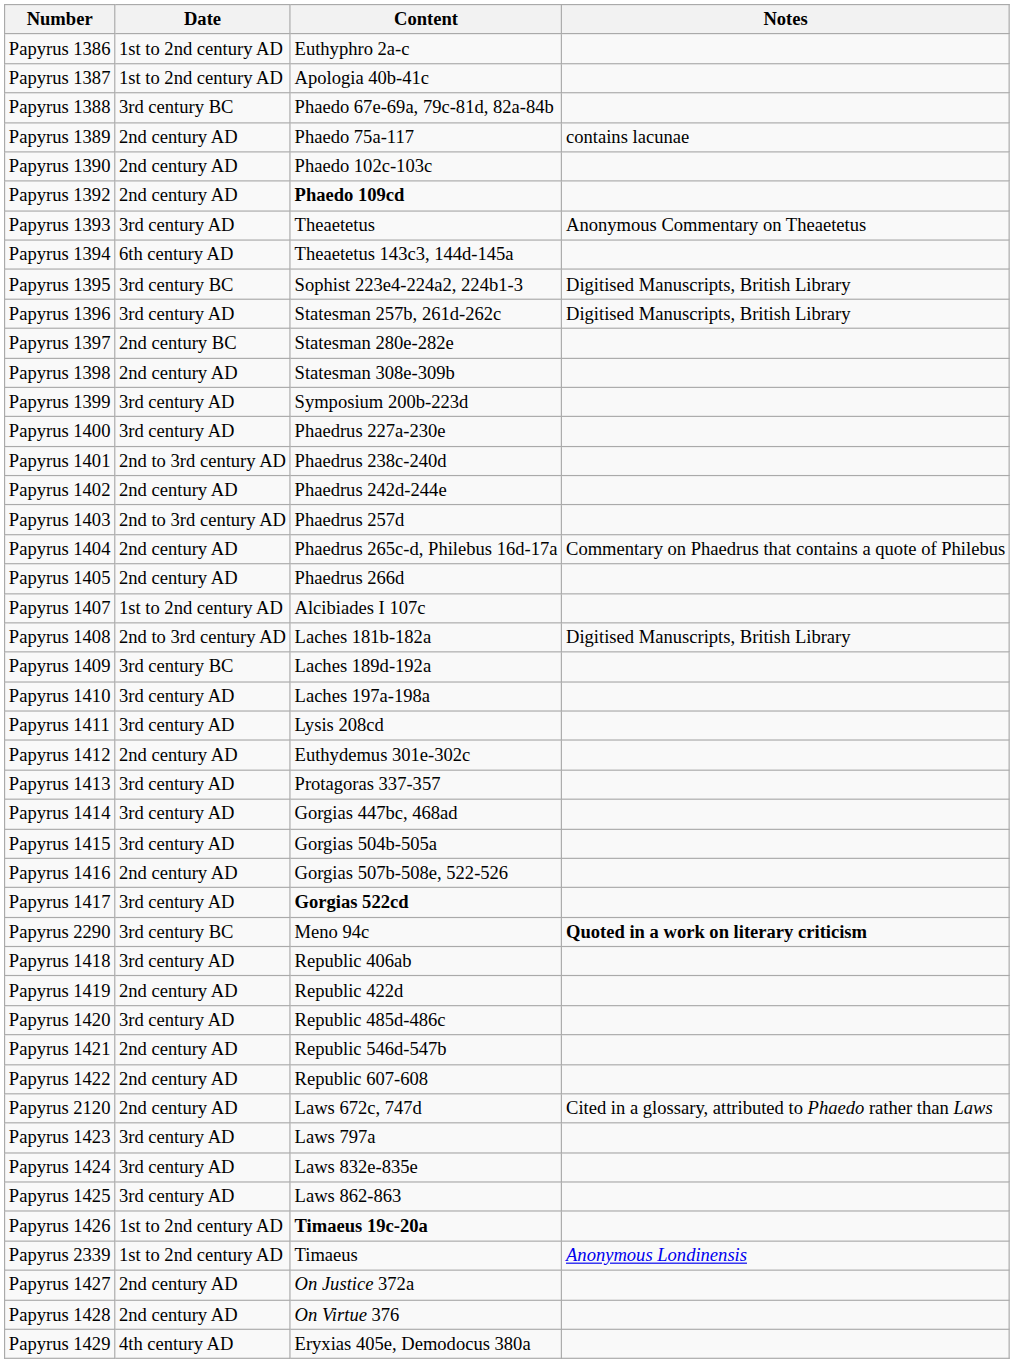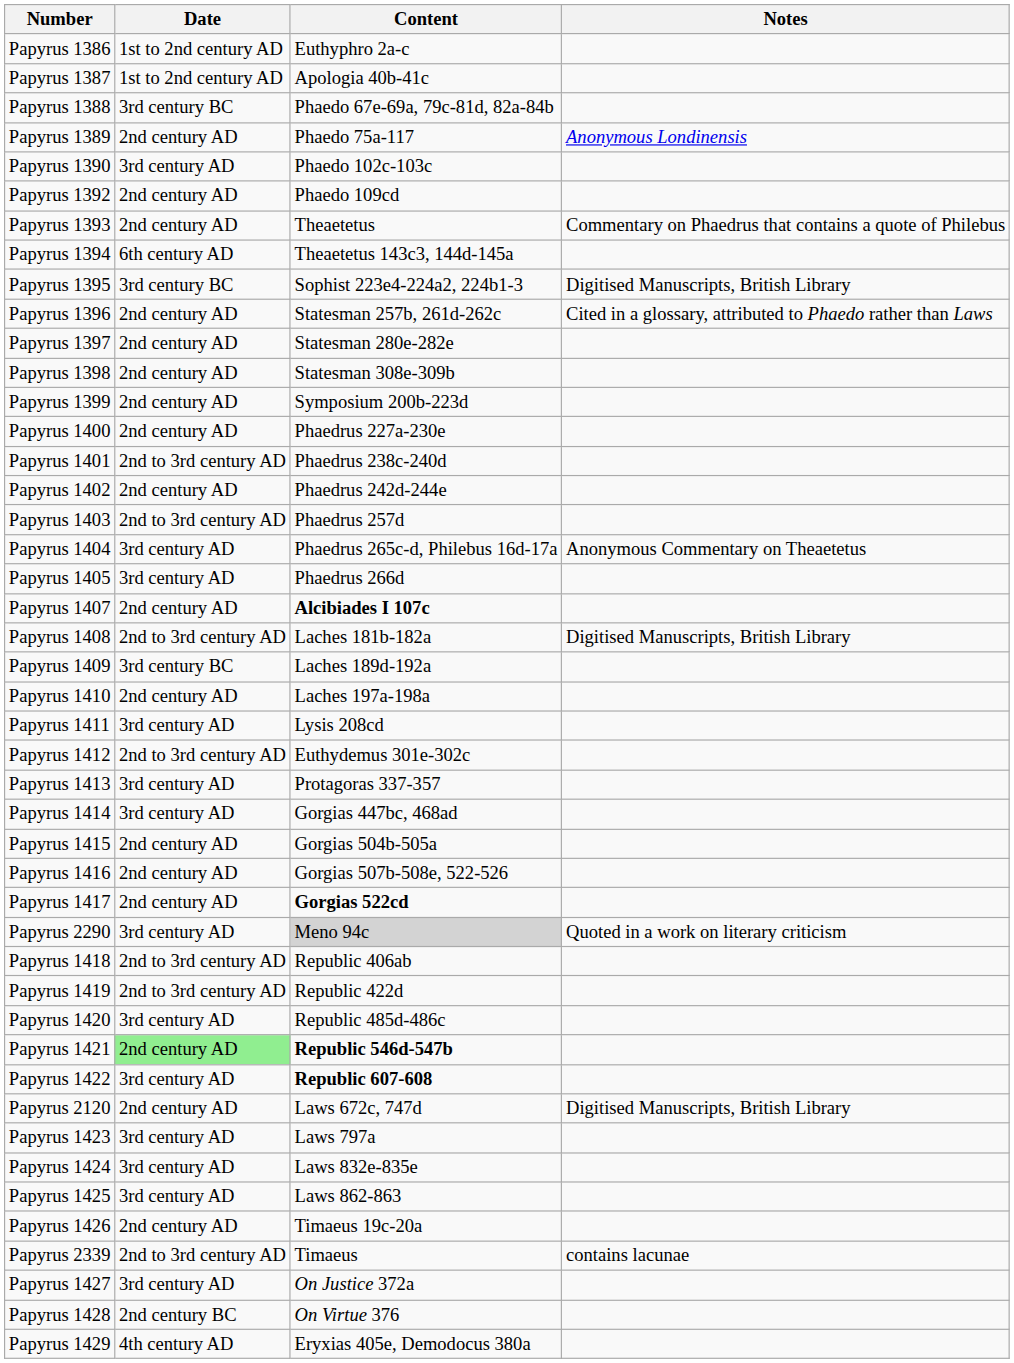 <table class="wikitable sortable" style=" font-size: 100%; ">
 <tr>
 <th>Number</th>
 <th>Date</th>
 <th>Content</th>
 <th>Notes</th>
 </tr>
 <tr>
 <td>Papyrus 1386</td>
 <td>1st to 2nd century AD</td>
 <td>Euthyphro 2a-c</td>
 <td></td>
 </tr>
 <tr>
 <td>Papyrus 1387</td>
 <td>1st to 2nd century AD</td>
 <td>Apologia 40b-41c</td>
 <td></td>
 </tr>
 <tr>
 <td>Papyrus 1388</td>
 <td>3rd century BC</td>
 <td>Phaedo 67e-69a, 79c-81d, 82a-84b</td>
 <td></td>
 </tr>
 <tr>
 <td>Papyrus 1389</td>
 <td>2nd century AD</td>
 <td>Phaedo 75a-117</td>
-<td>contains lacunae</td>
+<td><em><a href='#'>Anonymous Londinensis</a></em></td>
 </tr>
 <tr>
 <td>Papyrus 1390</td>
-<td>2nd century AD</td>
+<td>3rd century AD</td>
 <td>Phaedo 102c-103c</td>
 <td></td>
 </tr>
 <tr>
 <td>Papyrus 1392</td>
 <td>2nd century AD</td>
-<td><strong>Phaedo 109cd</strong></td>
+<td>Phaedo 109cd</td>
 <td></td>
 </tr>
 <tr>
 <td>Papyrus 1393</td>
-<td>3rd century AD</td>
+<td>2nd century AD</td>
 <td>Theaetetus</td>
-<td>Anonymous Commentary on Theaetetus</td>
+<td>Commentary on Phaedrus that contains a quote of Philebus</td>
 </tr>
 <tr>
 <td>Papyrus 1394</td>
 <td>6th century AD</td>
 <td>Theaetetus 143c3, 144d-145a</td>
 <td></td>
 </tr>
 <tr>
 <td>Papyrus 1395</td>
 <td>3rd century BC</td>
 <td>Sophist 223e4-224a2, 224b1-3</td>
 <td>Digitised Manuscripts, British Library</td>
 </tr>
 <tr>
 <td>Papyrus 1396</td>
-<td>3rd century AD</td>
+<td>2nd century AD</td>
 <td>Statesman 257b, 261d-262c</td>
-<td>Digitised Manuscripts, British Library</td>
+<td>Cited in a glossary, attributed to <em>Phaedo</em> rather than <em>Laws</em></td>
 </tr>
 <tr>
 <td>Papyrus 1397</td>
-<td>2nd century BC</td>
+<td>2nd century AD</td>
 <td>Statesman 280e-282e</td>
 <td></td>
 </tr>
 <tr>
 <td>Papyrus 1398</td>
 <td>2nd century AD</td>
 <td>Statesman 308e-309b</td>
 <td></td>
 </tr>
 <tr>
 <td>Papyrus 1399</td>
-<td>3rd century AD</td>
+<td>2nd century AD</td>
 <td>Symposium 200b-223d</td>
 <td></td>
 </tr>
 <tr>
 <td>Papyrus 1400</td>
-<td>3rd century AD</td>
+<td>2nd century AD</td>
 <td>Phaedrus 227a-230e</td>
 <td></td>
 </tr>
 <tr>
 <td>Papyrus 1401</td>
 <td>2nd to 3rd century AD</td>
 <td>Phaedrus 238c-240d</td>
 <td></td>
 </tr>
 <tr>
 <td>Papyrus 1402</td>
 <td>2nd century AD</td>
 <td>Phaedrus 242d-244e</td>
 <td></td>
 </tr>
 <tr>
 <td>Papyrus 1403</td>
 <td>2nd to 3rd century AD</td>
 <td>Phaedrus 257d</td>
 <td></td>
 </tr>
 <tr>
 <td>Papyrus 1404</td>
-<td>2nd century AD</td>
+<td>3rd century AD</td>
 <td>Phaedrus 265c-d, Philebus 16d-17a</td>
-<td>Commentary on Phaedrus that contains a quote of Philebus</td>
+<td>Anonymous Commentary on Theaetetus</td>
 </tr>
 <tr>
 <td>Papyrus 1405</td>
-<td>2nd century AD</td>
+<td>3rd century AD</td>
 <td>Phaedrus 266d</td>
 <td></td>
 </tr>
 <tr>
 <td>Papyrus 1407</td>
-<td>1st to 2nd century AD</td>
-<td>Alcibiades I 107c</td>
+<td>2nd century AD</td>
+<td><strong>Alcibiades I 107c</strong></td>
 <td></td>
 </tr>
 <tr>
 <td>Papyrus 1408</td>
 <td>2nd to 3rd century AD</td>
 <td>Laches 181b-182a</td>
 <td>Digitised Manuscripts, British Library</td>
 </tr>
 <tr>
 <td>Papyrus 1409</td>
 <td>3rd century BC</td>
 <td>Laches 189d-192a</td>
 <td></td>
 </tr>
 <tr>
 <td>Papyrus 1410</td>
-<td>3rd century AD</td>
+<td>2nd century AD</td>
 <td>Laches 197a-198a</td>
 <td></td>
 </tr>
 <tr>
 <td>Papyrus 1411</td>
 <td>3rd century AD</td>
 <td>Lysis 208cd</td>
 <td></td>
 </tr>
 <tr>
 <td>Papyrus 1412</td>
-<td>2nd century AD</td>
+<td>2nd to 3rd century AD</td>
 <td>Euthydemus 301e-302c</td>
 <td></td>
 </tr>
 <tr>
 <td>Papyrus 1413</td>
 <td>3rd century AD</td>
 <td>Protagoras 337-357</td>
 <td></td>
 </tr>
 <tr>
 <td>Papyrus 1414</td>
 <td>3rd century AD</td>
 <td>Gorgias 447bc, 468ad</td>
 <td></td>
 </tr>
 <tr>
 <td>Papyrus 1415</td>
-<td>3rd century AD</td>
+<td>2nd century AD</td>
 <td>Gorgias 504b-505a</td>
 <td></td>
 </tr>
 <tr>
 <td>Papyrus 1416</td>
 <td>2nd century AD</td>
 <td>Gorgias 507b-508e, 522-526</td>
 <td></td>
 </tr>
 <tr>
 <td>Papyrus 1417</td>
-<td>3rd century AD</td>
+<td>2nd century AD</td>
 <td><strong>Gorgias 522cd</strong></td>
 <td></td>
 </tr>
 <tr>
 <td>Papyrus 2290</td>
-<td>3rd century BC</td>
-<td>Meno 94c</td>
-<td><strong>Quoted in a work on literary criticism</strong></td>
+<td>3rd century AD</td>
+<td style="background: lightgrey;">Meno 94c</td>
+<td>Quoted in a work on literary criticism</td>
 </tr>
 <tr>
 <td>Papyrus 1418</td>
-<td>3rd century AD</td>
+<td>2nd to 3rd century AD</td>
 <td>Republic 406ab</td>
 <td></td>
 </tr>
 <tr>
 <td>Papyrus 1419</td>
-<td>2nd century AD</td>
+<td>2nd to 3rd century AD</td>
 <td>Republic 422d</td>
 <td></td>
 </tr>
 <tr>
 <td>Papyrus 1420</td>
 <td>3rd century AD</td>
 <td>Republic 485d-486c</td>
 <td></td>
 </tr>
 <tr>
 <td>Papyrus 1421</td>
-<td>2nd century AD</td>
-<td>Republic 546d-547b</td>
+<td style="background: lightgreen;">2nd century AD</td>
+<td><strong>Republic 546d-547b</strong></td>
 <td></td>
 </tr>
 <tr>
 <td>Papyrus 1422</td>
-<td>2nd century AD</td>
-<td>Republic 607-608</td>
+<td>3rd century AD</td>
+<td><strong>Republic 607-608</strong></td>
 <td></td>
 </tr>
 <tr>
 <td>Papyrus 2120</td>
 <td>2nd century AD</td>
 <td>Laws 672c, 747d</td>
-<td>Cited in a glossary, attributed to <em>Phaedo</em> rather than <em>Laws</em></td>
+<td>Digitised Manuscripts, British Library</td>
 </tr>
 <tr>
 <td>Papyrus 1423</td>
 <td>3rd century AD</td>
 <td>Laws 797a</td>
 <td></td>
 </tr>
 <tr>
 <td>Papyrus 1424</td>
 <td>3rd century AD</td>
 <td>Laws 832e-835e</td>
 <td></td>
 </tr>
 <tr>
 <td>Papyrus 1425</td>
 <td>3rd century AD</td>
 <td>Laws 862-863</td>
 <td></td>
 </tr>
 <tr>
 <td>Papyrus 1426</td>
-<td>1st to 2nd century AD</td>
-<td><strong>Timaeus 19c-20a</strong></td>
+<td>2nd century AD</td>
+<td>Timaeus 19c-20a</td>
 <td></td>
 </tr>
 <tr>
 <td>Papyrus 2339</td>
-<td>1st to 2nd century AD</td>
+<td>2nd to 3rd century AD</td>
 <td>Timaeus</td>
-<td><em><a href='#'>Anonymous Londinensis</a></em></td>
+<td>contains lacunae</td>
 </tr>
 <tr>
 <td>Papyrus 1427</td>
-<td>2nd century AD</td>
+<td>3rd century AD</td>
 <td><em>On Justice</em> 372a</td>
 <td></td>
 </tr>
 <tr>
 <td>Papyrus 1428</td>
-<td>2nd century AD</td>
+<td>2nd century BC</td>
 <td><em>On Virtue</em> 376</td>
 <td></td>
 </tr>
 <tr>
 <td>Papyrus 1429</td>
 <td>4th century AD</td>
 <td>Eryxias 405e, Demodocus 380a</td>
 <td></td>
 </tr>
 </table>
